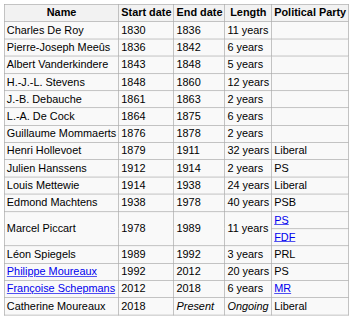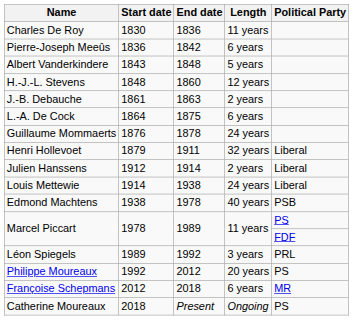 <table class="wikitable sortable">
 <tr>
 <th>Name</th>
 <th>Start date</th>
 <th>End date</th>
 <th>Length</th>
 <th colspan="2">Political Party</th>
 </tr>
 <tr>
 <td>Charles De Roy</td>
 <td>1830</td>
 <td>1836</td>
 <td>11 years</td>
 <td></td>
 </tr>
 <tr>
 <td>Pierre-Joseph Meeûs</td>
 <td>1836</td>
 <td>1842</td>
 <td>6 years</td>
 <td></td>
 </tr>
 <tr>
 <td>Albert Vanderkindere</td>
 <td>1843</td>
 <td>1848</td>
 <td>5 years</td>
 <td></td>
 </tr>
 <tr>
 <td>H.-J.-L. Stevens</td>
 <td>1848</td>
 <td>1860</td>
 <td>12 years</td>
 <td></td>
 </tr>
 <tr>
 <td>J.-B. Debauche</td>
 <td>1861</td>
 <td>1863</td>
 <td>2 years</td>
 <td></td>
 </tr>
 <tr>
 <td>L.-A. De Cock</td>
 <td>1864</td>
 <td>1875</td>
 <td>6 years</td>
 <td></td>
 </tr>
 <tr>
 <td>Guillaume Mommaerts</td>
 <td>1876</td>
 <td>1878</td>
-<td>2 years</td>
+<td>24 years</td>
 <td></td>
 </tr>
 <tr>
 <td>Henri Hollevoet</td>
 <td>1879</td>
 <td>1911</td>
 <td>32 years</td>
 <td>Liberal</td>
 </tr>
 <tr>
 <td>Julien Hanssens</td>
 <td>1912</td>
 <td>1914</td>
 <td>2 years</td>
-<td>PS</td>
+<td>Liberal</td>
 </tr>
 <tr>
 <td>Louis Mettewie</td>
 <td>1914</td>
 <td>1938</td>
 <td>24 years</td>
 <td>Liberal</td>
 </tr>
 <tr>
 <td>Edmond Machtens</td>
 <td>1938</td>
 <td>1978</td>
 <td>40 years</td>
 <td>PSB</td>
 </tr>
 <tr>
 <td rowspan="2">Marcel Piccart</td>
 <td rowspan="2">1978</td>
 <td rowspan="2">1989</td>
 <td rowspan="2">11 years</td>
 <td><a href='#'>PS</a></td>
 </tr>
 <tr>
 <td><a href='#'>FDF</a></td>
 </tr>
 <tr>
 <td>Léon Spiegels</td>
 <td>1989</td>
 <td>1992</td>
 <td>3 years</td>
 <td>PRL</td>
 </tr>
 <tr>
 <td><a href='#'>Philippe Moureaux</a></td>
 <td>1992</td>
 <td>2012</td>
 <td>20 years</td>
 <td>PS</td>
 </tr>
 <tr>
 <td><a href='#'>Françoise Schepmans</a></td>
 <td>2012</td>
 <td>2018</td>
 <td>6 years</td>
 <td><a href='#'>MR</a></td>
 </tr>
 <tr>
 <td>Catherine Moureaux</td>
 <td>2018</td>
 <td><em>Present</em></td>
 <td><em>Ongoing</em></td>
-<td>Liberal</td>
+<td>PS</td>
 </tr>
 </table>
